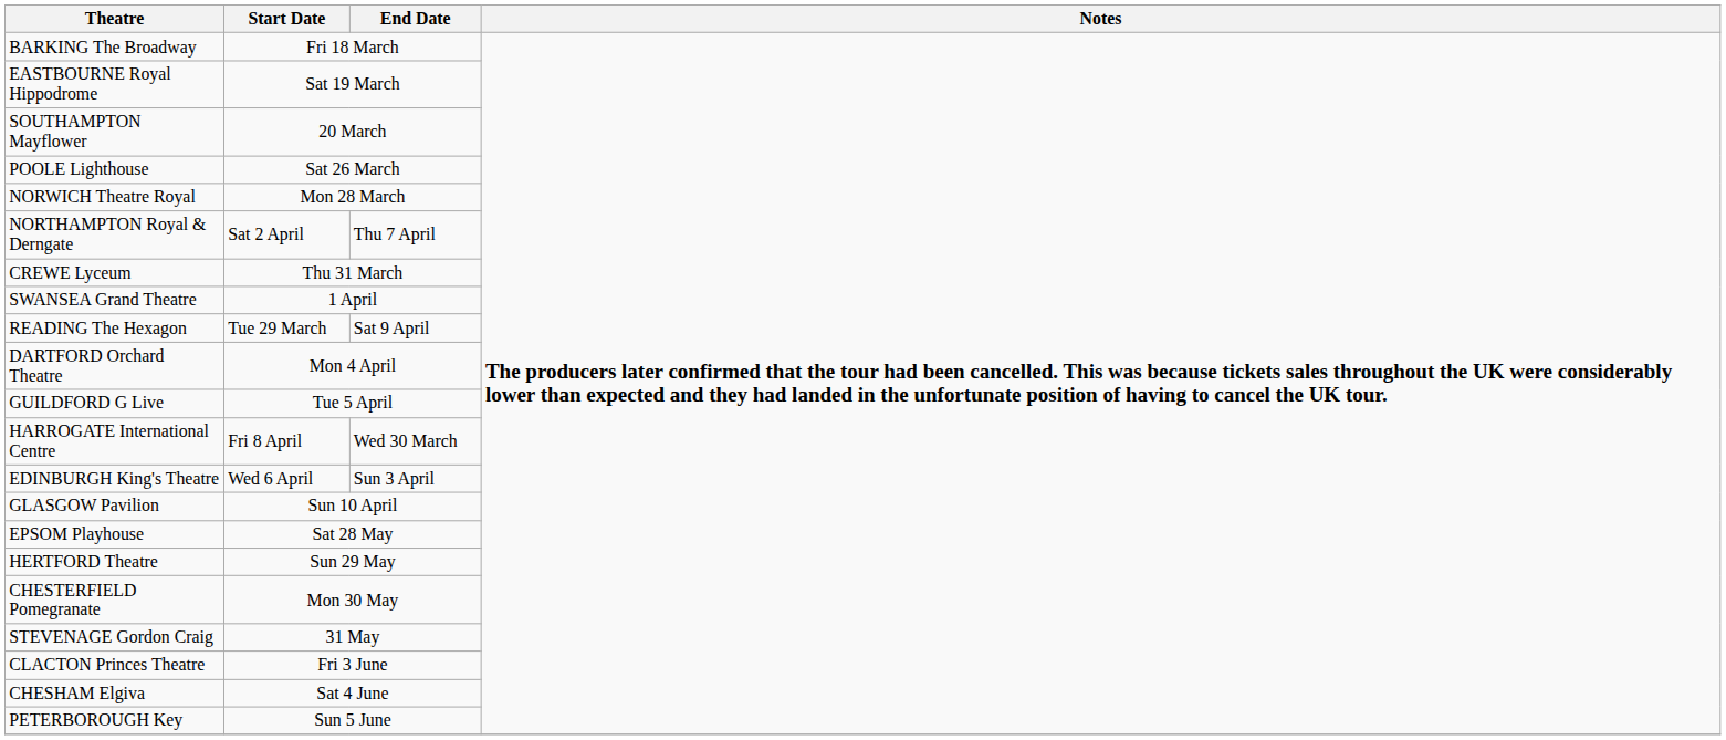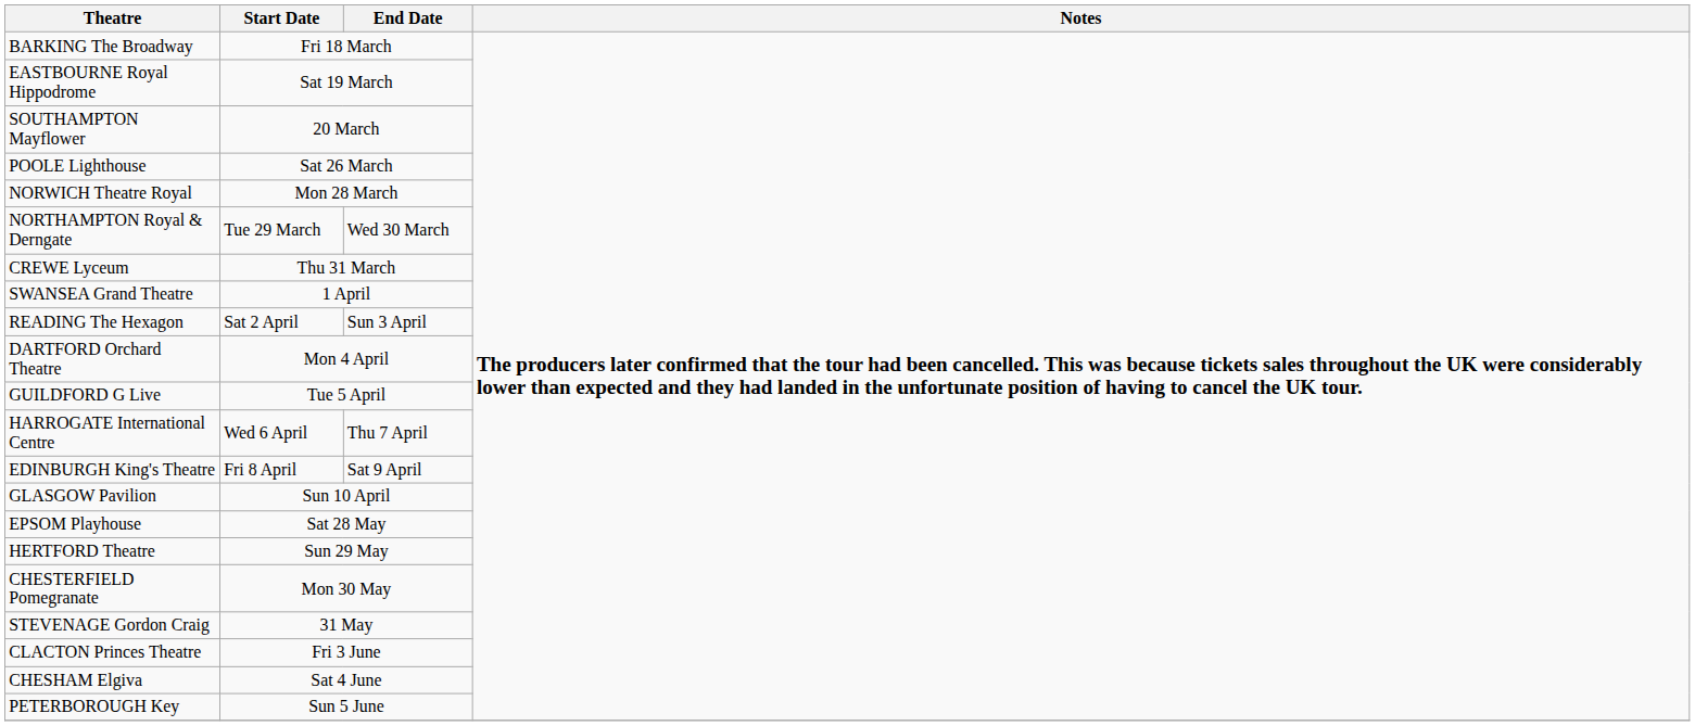 <table class="wikitable">
 <tr>
 <th>Theatre</th>
 <th>Start Date</th>
 <th>End Date</th>
 <th><strong>Notes</strong></th>
 </tr>
 <tr>
 <td>BARKING The Broadway</td>
 <td colspan="2" align="center" width="15%">Fri 18 March</td>
 <td rowspan="21"><big><strong>The producers later confirmed that the tour had been cancelled. This was because tickets sales throughout the UK were considerably lower than expected and they had landed in the unfortunate position of having to cancel the UK tour.</strong></big></td>
 </tr>
 <tr>
 <td>EASTBOURNE Royal Hippodrome</td>
 <td colspan="2" align="center" width="15%">Sat 19 March</td>
 </tr>
 <tr>
 <td>SOUTHAMPTON Mayflower</td>
 <td colspan="2" align="center" width="15%">20 March</td>
 </tr>
 <tr>
 <td>POOLE Lighthouse</td>
 <td colspan="2" align="center" width="15%">Sat 26 March</td>
 </tr>
 <tr>
 <td>NORWICH Theatre Royal</td>
 <td colspan="2" align="center" width="15%">Mon 28 March</td>
 </tr>
 <tr>
 <td>NORTHAMPTON Royal & Derngate</td>
-<td>Sat 2 April</td>
-<td>Thu 7 April</td>
+<td>Tue 29 March</td>
+<td>Wed 30 March</td>
 </tr>
 <tr>
 <td>CREWE Lyceum</td>
 <td colspan="2" align="center" width="15%">Thu 31 March</td>
 </tr>
 <tr>
 <td>SWANSEA Grand Theatre</td>
 <td colspan="2" align="center" width="15%">1 April</td>
 </tr>
 <tr>
 <td>READING The Hexagon</td>
-<td>Tue 29 March</td>
-<td>Sat 9 April</td>
+<td>Sat 2 April</td>
+<td>Sun 3 April</td>
 </tr>
 <tr>
 <td>DARTFORD Orchard Theatre</td>
 <td colspan="2" align="center" width="15%">Mon 4 April</td>
 </tr>
 <tr>
 <td>GUILDFORD G Live</td>
 <td colspan="2" align="center" width="15%">Tue 5 April</td>
 </tr>
 <tr>
 <td>HARROGATE International Centre</td>
-<td>Fri 8 April</td>
-<td>Wed 30 March</td>
+<td>Wed 6 April</td>
+<td>Thu 7 April</td>
 </tr>
 <tr>
 <td>EDINBURGH King's Theatre</td>
-<td>Wed 6 April</td>
-<td>Sun 3 April</td>
+<td>Fri 8 April</td>
+<td>Sat 9 April</td>
 </tr>
 <tr>
 <td>GLASGOW Pavilion</td>
 <td colspan="2" align="center" width="15%">Sun 10 April</td>
 </tr>
 <tr>
 <td>EPSOM Playhouse</td>
 <td colspan="2" align="center" width="15%">Sat 28 May</td>
 </tr>
 <tr>
 <td>HERTFORD Theatre</td>
 <td colspan="2" align="center" width="15%">Sun 29 May</td>
 </tr>
 <tr>
 <td>CHESTERFIELD Pomegranate</td>
 <td colspan="2" align="center" width="15%">Mon 30 May</td>
 </tr>
 <tr>
 <td>STEVENAGE Gordon Craig</td>
 <td colspan="2" align="center" width="15%">31 May</td>
 </tr>
 <tr>
 <td>CLACTON Princes Theatre</td>
 <td colspan="2" align="center" width="15%">Fri 3 June</td>
 </tr>
 <tr>
 <td>CHESHAM Elgiva</td>
 <td colspan="2" align="center" width="15%">Sat 4 June</td>
 </tr>
 <tr>
 <td>PETERBOROUGH Key</td>
 <td colspan="2" align="center" width="15%">Sun 5 June</td>
 </tr>
 <tr>
 </tr>
 </table>
